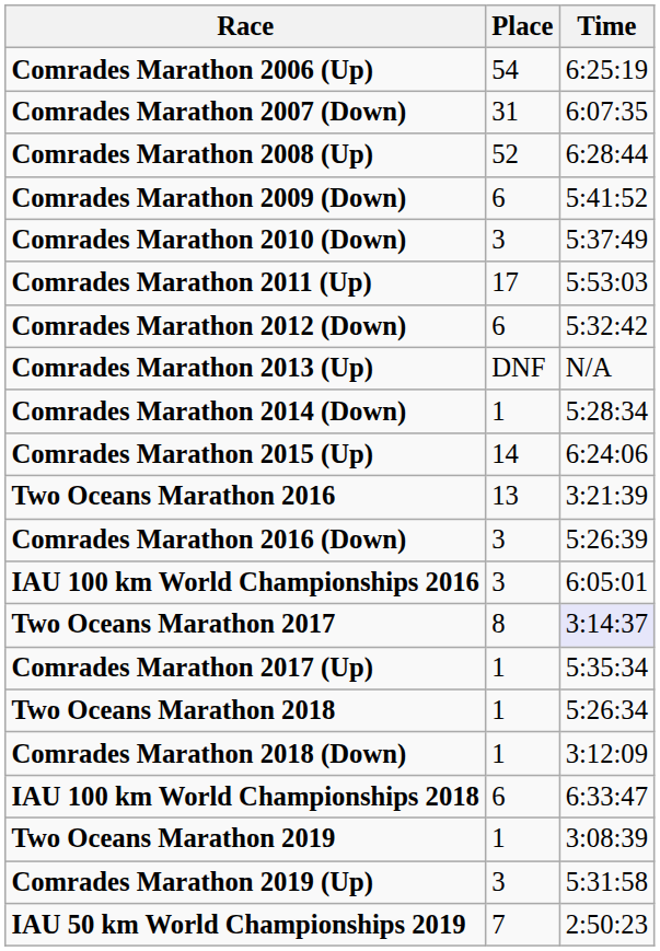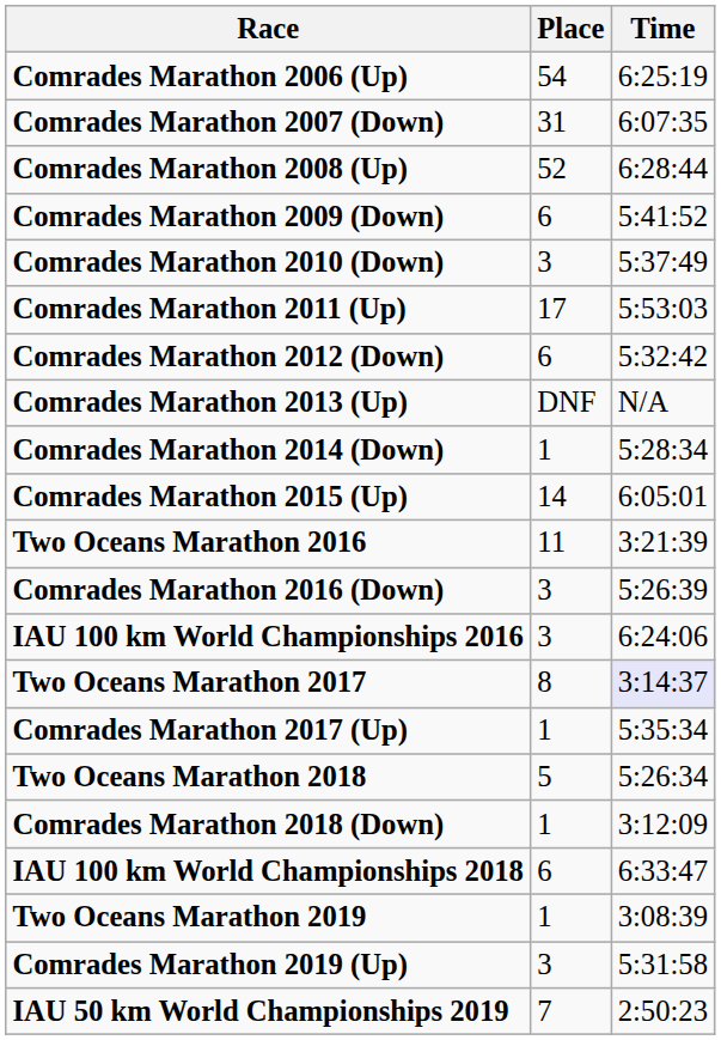 <table class="wikitable">
 <tr>
 <th>Race</th>
 <th>Place</th>
 <th>Time</th>
 </tr>
 <tr>
 <td><strong>Comrades Marathon 2006 (Up)</strong></td>
 <td>54</td>
 <td>6:25:19</td>
 </tr>
 <tr>
 <td><strong>Comrades Marathon 2007 (Down)</strong></td>
 <td>31</td>
 <td>6:07:35</td>
 </tr>
 <tr>
 <td><strong>Comrades Marathon 2008 (Up)</strong></td>
 <td>52</td>
 <td>6:28:44</td>
 </tr>
 <tr>
 <td><strong>Comrades Marathon 2009 (Down)</strong></td>
 <td>6</td>
 <td>5:41:52</td>
 </tr>
 <tr>
 <td><strong>Comrades Marathon 2010 (Down)</strong></td>
 <td>3</td>
 <td>5:37:49</td>
 </tr>
 <tr>
 <td><strong>Comrades Marathon 2011 (Up)</strong></td>
 <td>17</td>
 <td>5:53:03</td>
 </tr>
 <tr>
 <td><strong>Comrades Marathon 2012 (Down)</strong></td>
 <td>6</td>
 <td>5:32:42</td>
 </tr>
 <tr>
 <td><strong>Comrades Marathon 2013 (Up)</strong></td>
 <td>DNF</td>
 <td>N/A</td>
 </tr>
 <tr>
 <td><strong>Comrades Marathon 2014 (Down)</strong></td>
 <td>1</td>
 <td>5:28:34</td>
 </tr>
 <tr>
 <td><strong>Comrades Marathon 2015 (Up)</strong></td>
 <td>14</td>
-<td>6:24:06</td>
+<td>6:05:01</td>
 </tr>
 <tr>
 <td><strong>Two Oceans Marathon 2016</strong></td>
-<td>13</td>
+<td>11</td>
 <td>3:21:39</td>
 </tr>
 <tr>
 <td><strong>Comrades Marathon 2016 (Down)</strong></td>
 <td>3</td>
 <td>5:26:39</td>
 </tr>
 <tr>
 <td><strong>IAU 100 km World Championships 2016</strong></td>
 <td>3</td>
-<td>6:05:01</td>
+<td>6:24:06</td>
 </tr>
 <tr>
 <td><strong>Two Oceans Marathon 2017</strong></td>
 <td>8</td>
 <td style="background: lavender;">3:14:37</td>
 </tr>
 <tr>
 <td><strong>Comrades Marathon 2017 (Up)</strong></td>
 <td>1</td>
 <td>5:35:34</td>
 </tr>
 <tr>
 <td><strong>Two Oceans Marathon 2018</strong></td>
-<td>1</td>
+<td>5</td>
 <td>5:26:34</td>
 </tr>
 <tr>
 <td><strong>Comrades Marathon 2018 (Down)</strong></td>
 <td>1</td>
 <td>3:12:09</td>
 </tr>
 <tr>
 <td><strong>IAU 100 km World Championships 2018</strong></td>
 <td>6</td>
 <td>6:33:47</td>
 </tr>
 <tr>
 <td><strong>Two Oceans Marathon 2019</strong></td>
 <td>1</td>
 <td>3:08:39</td>
 </tr>
 <tr>
 <td><strong>Comrades Marathon 2019 (Up)</strong></td>
 <td>3</td>
 <td>5:31:58</td>
 </tr>
 <tr>
 <td><strong>IAU 50 km World Championships 2019</strong></td>
 <td>7</td>
 <td>2:50:23</td>
 </tr>
 </table>
